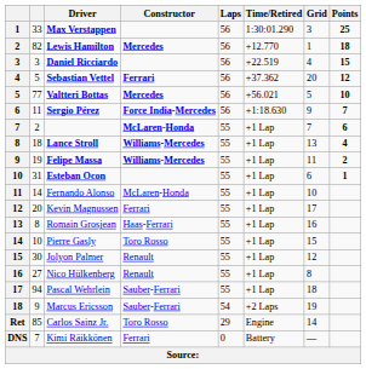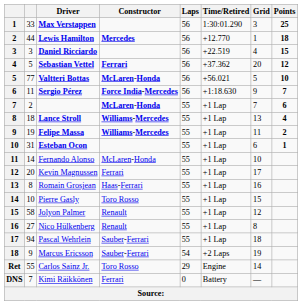 <table class="wikitable" style="font-size: 85%;">
 <tr>
 <th></th>
 <th></th>
 <th>Driver</th>
 <th>Constructor</th>
 <th>Laps</th>
 <th>Time/Retired</th>
 <th>Grid</th>
 <th>Points</th>
 </tr>
 <tr>
 <th>1</th>
 <td align="center">33</td>
 <td> <strong><a href='#'>Max Verstappen</a></strong></td>
 <td><strong></strong></td>
 <td>56</td>
 <td>1:30:01.290</td>
 <td>3</td>
 <td align="center"><strong>25</strong></td>
 </tr>
 <tr>
 <th>2</th>
-<td align="center">82</td>
+<td align="center">44</td>
 <td> <strong><a href='#'>Lewis Hamilton</a></strong></td>
 <td><strong><a href='#'>Mercedes</a></strong></td>
 <td>56</td>
 <td>+12.770</td>
 <td>1</td>
 <td align="center"><strong>18</strong></td>
 </tr>
 <tr>
 <th>3</th>
 <td align="center">3</td>
 <td> <strong><a href='#'>Daniel Ricciardo</a></strong></td>
 <td><strong></strong></td>
 <td>56</td>
 <td>+22.519</td>
 <td>4</td>
 <td align="center"><strong>15</strong></td>
 </tr>
 <tr>
 <th>4</th>
 <td align="center">5</td>
 <td> <strong><a href='#'>Sebastian Vettel</a></strong></td>
 <td><strong><a href='#'>Ferrari</a></strong></td>
 <td>56</td>
 <td>+37.362</td>
 <td>20</td>
 <td align="center"><strong>12</strong></td>
 </tr>
 <tr>
 <th>5</th>
 <td align="center">77</td>
 <td> <strong><a href='#'>Valtteri Bottas</a></strong></td>
-<td><strong><a href='#'>Mercedes</a></strong></td>
+<td><strong><a href='#'>McLaren</a></strong>-<strong><a href='#'>Honda</a></strong></td>
 <td>56</td>
 <td>+56.021</td>
 <td>5</td>
 <td align="center"><strong>10</strong></td>
 </tr>
 <tr>
 <th>6</th>
 <td align="center">11</td>
 <td> <strong><a href='#'>Sergio Pérez</a></strong></td>
 <td><strong><a href='#'>Force India</a>-<a href='#'>Mercedes</a></strong></td>
 <td>56</td>
 <td>+1:18.630</td>
 <td>9</td>
 <td align="center"><strong>7</strong></td>
 </tr>
 <tr>
 <th>7</th>
 <td align="center">2</td>
 <td><strong></strong></td>
 <td><strong><a href='#'>McLaren</a></strong>-<strong><a href='#'>Honda</a></strong></td>
 <td>55</td>
 <td>+1 Lap</td>
 <td>7</td>
 <td align="center"><strong>6</strong></td>
 </tr>
 <tr>
 <th>8</th>
 <td align="center">18</td>
 <td> <strong><a href='#'>Lance Stroll</a></strong></td>
 <td><strong><a href='#'>Williams</a>-<a href='#'>Mercedes</a></strong></td>
 <td>55</td>
 <td>+1 Lap</td>
 <td>13</td>
 <td align="center"><strong>4</strong></td>
 </tr>
 <tr>
 <th>9</th>
 <td align="center">19</td>
 <td> <strong><a href='#'>Felipe Massa</a></strong></td>
 <td><strong><a href='#'>Williams</a></strong>-<strong><a href='#'>Mercedes</a></strong></td>
 <td>55</td>
 <td>+1 Lap</td>
 <td>11</td>
 <td align=center><strong>2</strong></td>
 </tr>
 <tr>
 <th>10</th>
 <td align="center">31</td>
 <td> <strong><a href='#'>Esteban Ocon</a></strong></td>
 <td></td>
 <td>55</td>
 <td>+1 Lap</td>
 <td>6</td>
 <td align="center"><strong>1</strong></td>
 </tr>
 <tr>
 <th>11</th>
 <td align="center">14</td>
 <td> <a href='#'>Fernando Alonso</a></td>
 <td><a href='#'>McLaren</a>-<a href='#'>Honda</a></td>
 <td>55</td>
 <td>+1 Lap</td>
 <td>10</td>
 <td></td>
 </tr>
 <tr>
 <th>12</th>
 <td align="center">20</td>
 <td> <a href='#'>Kevin Magnussen</a></td>
 <td><a href='#'>Ferrari</a></td>
 <td>55</td>
 <td>+1 Lap</td>
 <td>17</td>
 <td></td>
 </tr>
 <tr>
 <th>13</th>
 <td align="center">8</td>
 <td> <a href='#'>Romain Grosjean</a></td>
 <td><a href='#'>Haas</a>-<a href='#'>Ferrari</a></td>
 <td>55</td>
 <td>+1 Lap</td>
 <td>16</td>
 <td></td>
 </tr>
 <tr>
 <th>14</th>
 <td align="center">10</td>
 <td> <a href='#'>Pierre Gasly</a></td>
 <td><a href='#'>Toro Rosso</a></td>
 <td>55</td>
 <td>+1 Lap</td>
 <td>15</td>
 <td></td>
 </tr>
 <tr>
 <th>15</th>
-<td align="center">30</td>
+<td align="center">58</td>
 <td> <a href='#'>Jolyon Palmer</a></td>
 <td><a href='#'>Renault</a></td>
 <td>55</td>
 <td>+1 Lap</td>
 <td>12</td>
 <td></td>
 </tr>
 <tr>
 <th>16</th>
 <td align="center">27</td>
 <td> <a href='#'>Nico Hülkenberg</a></td>
 <td><a href='#'>Renault</a></td>
 <td>55</td>
 <td>+1 Lap</td>
 <td>8</td>
 <td></td>
 </tr>
 <tr>
 <th>17</th>
 <td align="center">94</td>
 <td> <a href='#'>Pascal Wehrlein</a></td>
 <td><a href='#'>Sauber</a>-<a href='#'>Ferrari</a></td>
 <td>55</td>
 <td>+1 Lap</td>
 <td>18</td>
 <td></td>
 </tr>
 <tr>
 <th>18</th>
 <td align="center">9</td>
 <td> <a href='#'>Marcus Ericsson</a></td>
 <td><a href='#'>Sauber</a>-<a href='#'>Ferrari</a></td>
 <td>54</td>
 <td>+2 Laps</td>
 <td>19</td>
 <td></td>
 </tr>
 <tr>
 <th>Ret</th>
-<td align="center">85</td>
+<td align="center">55</td>
 <td> <a href='#'>Carlos Sainz Jr.</a></td>
 <td><a href='#'>Toro Rosso</a></td>
 <td>29</td>
 <td>Engine</td>
 <td>14</td>
 <td></td>
 </tr>
 <tr>
 <th>DNS</th>
 <td align="center">7</td>
 <td> <a href='#'>Kimi Räikkönen</a></td>
 <td><a href='#'>Ferrari</a></td>
 <td>0</td>
 <td>Battery</td>
 <td>—</td>
 <td></td>
 </tr>
 <tr>
 <th colspan="8">Source:</th>
 </tr>
 </table>
